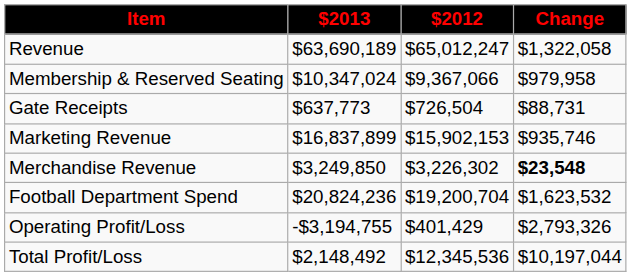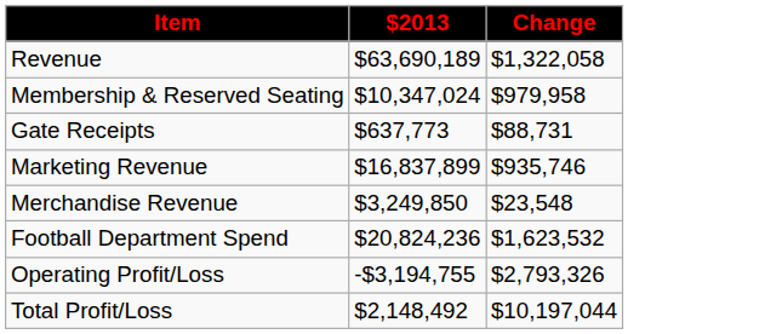 <table class="wikitable">
 <tr>
 <th style="background:#000; color:red; text-align:center;">Item</th>
 <th style="background:#000; color:red; text-align:center;">$2013</th>
-<th style="background:#000; color:red; text-align:center;">$2012</th>
 <th style="background:#000; color:red; text-align:center;">Change</th>
 </tr>
 <tr>
 <td>Revenue</td>
 <td>$63,690,189</td>
-<td>$65,012,247</td>
 <td><span>$1,322,058</span></td>
 </tr>
 <tr>
 <td>Membership & Reserved Seating</td>
 <td>$10,347,024</td>
-<td>$9,367,066</td>
 <td><span>$979,958</span></td>
 </tr>
 <tr>
 <td>Gate Receipts</td>
 <td>$637,773</td>
-<td>$726,504</td>
 <td><span>$88,731</span></td>
 </tr>
 <tr>
 <td>Marketing Revenue</td>
 <td>$16,837,899</td>
-<td>$15,902,153</td>
 <td><span>$935,746</span></td>
 </tr>
 <tr>
 <td>Merchandise Revenue</td>
 <td>$3,249,850</td>
-<td>$3,226,302</td>
-<td><strong><span>$23,548</span></strong></td>
+<td><span>$23,548</span></td>
 </tr>
 <tr>
 <td>Football Department Spend</td>
 <td>$20,824,236</td>
-<td>$19,200,704</td>
 <td><span>$1,623,532</span></td>
 </tr>
 <tr>
 <td>Operating Profit/Loss</td>
 <td>-$3,194,755</td>
-<td>$401,429</td>
 <td><span>$2,793,326</span></td>
 </tr>
 <tr>
 <td>Total Profit/Loss</td>
 <td>$2,148,492</td>
-<td>$12,345,536</td>
 <td><span>$10,197,044</span></td>
 </tr>
 </table>
